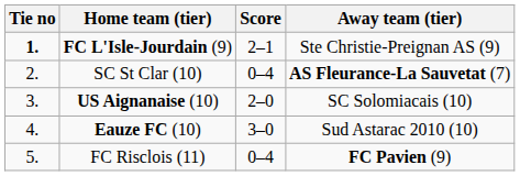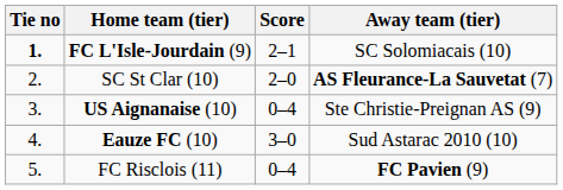 <table class="wikitable" style="text-align: center">
 <tr>
 <th>Tie no</th>
 <th>Home team (tier)</th>
 <th>Score</th>
 <th>Away team (tier)</th>
 </tr>
 <tr>
 <td><strong>1.</strong></td>
 <td><strong>FC L'Isle-Jourdain</strong> (9)</td>
 <td>2–1</td>
-<td>Ste Christie-Preignan AS (9)</td>
+<td>SC Solomiacais (10)</td>
 </tr>
 <tr>
 <td>2.</td>
 <td>SC St Clar (10)</td>
-<td>0–4</td>
+<td>2–0</td>
 <td><strong>AS Fleurance-La Sauvetat</strong> (7)</td>
 </tr>
 <tr>
 <td>3.</td>
 <td><strong>US Aignanaise</strong> (10)</td>
-<td>2–0</td>
-<td>SC Solomiacais (10)</td>
+<td>0–4</td>
+<td>Ste Christie-Preignan AS (9)</td>
 </tr>
 <tr>
 <td>4.</td>
 <td><strong>Eauze FC</strong> (10)</td>
 <td>3–0</td>
 <td>Sud Astarac 2010 (10)</td>
 </tr>
 <tr>
 <td>5.</td>
 <td>FC Risclois (11)</td>
 <td>0–4</td>
 <td><strong>FC Pavien</strong> (9)</td>
 </tr>
 </table>
